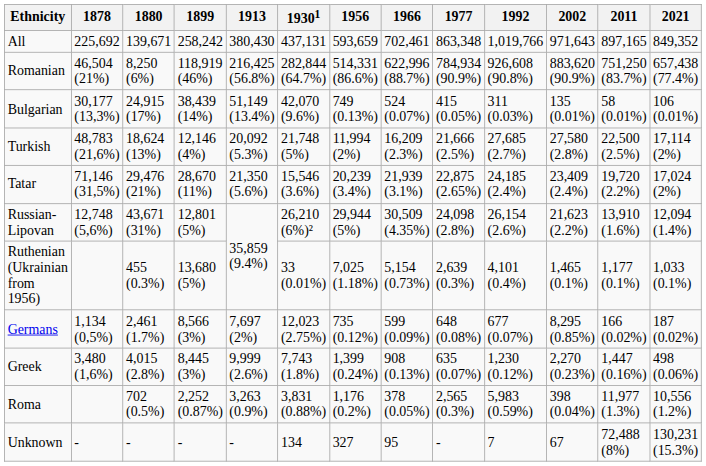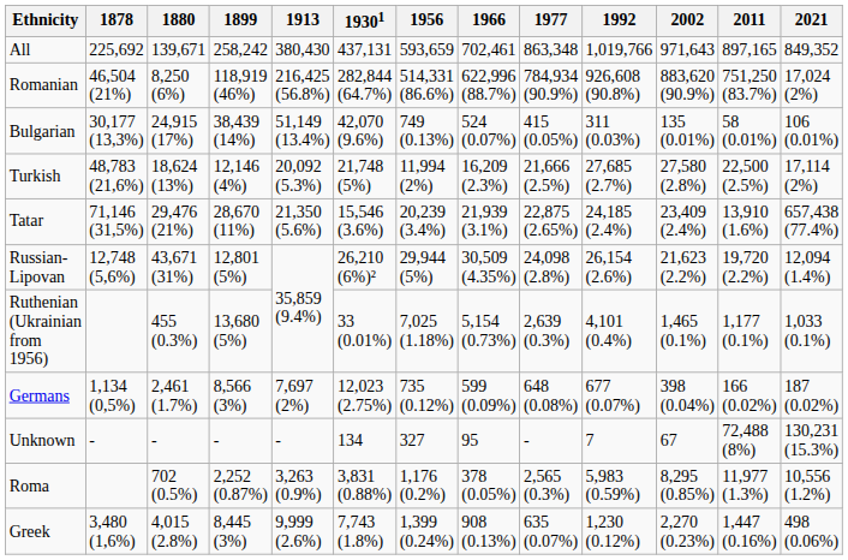 <table class="wikitable">
 <tr>
 <th>Ethnicity</th>
 <th>1878</th>
 <th>1880</th>
 <th>1899</th>
 <th>1913</th>
 <th>1930<sup>1</sup></th>
 <th>1956</th>
 <th>1966</th>
 <th>1977</th>
 <th>1992</th>
 <th>2002</th>
 <th>2011</th>
 <th>2021</th>
 </tr>
 <tr>
 <td>All</td>
 <td>225,692</td>
 <td>139,671</td>
 <td>258,242</td>
 <td>380,430</td>
 <td>437,131</td>
 <td>593,659</td>
 <td>702,461</td>
 <td>863,348</td>
 <td>1,019,766</td>
 <td>971,643</td>
 <td>897,165</td>
 <td>849,352</td>
 </tr>
 <tr>
 <td>Romanian</td>
 <td>46,504 (21%)</td>
 <td>8,250 (6%)</td>
 <td>118,919 (46%)</td>
 <td>216,425 (56.8%)</td>
 <td>282,844 (64.7%)</td>
 <td>514,331 (86.6%)</td>
 <td>622,996 (88.7%)</td>
 <td>784,934 (90.9%)</td>
 <td>926,608 (90.8%)</td>
 <td>883,620 (90.9%)</td>
 <td>751,250 (83.7%)</td>
-<td>657,438 (77.4%)</td>
+<td>17,024 (2%)</td>
 </tr>
 <tr>
 <td>Bulgarian</td>
 <td>30,177 (13,3%)</td>
 <td>24,915 (17%)</td>
 <td>38,439 (14%)</td>
 <td>51,149 (13.4%)</td>
 <td>42,070 (9.6%)</td>
 <td>749 (0.13%)</td>
 <td>524 (0.07%)</td>
 <td>415 (0.05%)</td>
 <td>311 (0.03%)</td>
 <td>135 (0.01%)</td>
 <td>58 (0.01%)</td>
 <td>106 (0.01%)</td>
 </tr>
 <tr>
 <td>Turkish</td>
 <td>48,783 (21,6%)</td>
 <td>18,624 (13%)</td>
 <td>12,146 (4%)</td>
 <td>20,092 (5.3%)</td>
 <td>21,748 (5%)</td>
 <td>11,994 (2%)</td>
 <td>16,209 (2.3%)</td>
 <td>21,666 (2.5%)</td>
 <td>27,685 (2.7%)</td>
 <td>27,580 (2.8%)</td>
 <td>22,500 (2.5%)</td>
 <td>17,114 (2%)</td>
 </tr>
 <tr>
 <td>Tatar</td>
 <td>71,146 (31,5%)</td>
 <td>29,476 (21%)</td>
 <td>28,670 (11%)</td>
 <td>21,350 (5.6%)</td>
 <td>15,546 (3.6%)</td>
 <td>20,239 (3.4%)</td>
 <td>21,939 (3.1%)</td>
 <td>22,875 (2.65%)</td>
 <td>24,185 (2.4%)</td>
 <td>23,409 (2.4%)</td>
-<td>19,720 (2.2%)</td>
-<td>17,024 (2%)</td>
+<td>13,910 (1.6%)</td>
+<td>657,438 (77.4%)</td>
 </tr>
 <tr>
 <td>Russian-Lipovan</td>
 <td>12,748 (5,6%)</td>
 <td>43,671 (31%)</td>
 <td>12,801 (5%)</td>
 <td rowspan="2">35,859 (9.4%)</td>
 <td>26,210 (6%)²</td>
 <td>29,944 (5%)</td>
 <td>30,509 (4.35%)</td>
 <td>24,098 (2.8%)</td>
 <td>26,154 (2.6%)</td>
 <td>21,623 (2.2%)</td>
-<td>13,910 (1.6%)</td>
+<td>19,720 (2.2%)</td>
 <td>12,094 (1.4%)</td>
 </tr>
 <tr>
 <td>Ruthenian <br>(Ukrainian from 1956)</td>
 <td></td>
 <td>455 (0.3%)</td>
 <td>13,680 (5%)</td>
 <td>33 (0.01%)</td>
 <td>7,025 (1.18%)</td>
 <td>5,154 (0.73%)</td>
 <td>2,639 (0.3%)</td>
 <td>4,101 (0.4%)</td>
 <td>1,465 (0.1%)</td>
 <td>1,177 (0.1%)</td>
 <td>1,033 (0.1%)</td>
 </tr>
 <tr>
 <td><a href='#'>Germans</a></td>
 <td>1,134 (0,5%)</td>
 <td>2,461 (1.7%)</td>
 <td>8,566 (3%)</td>
 <td>7,697 (2%)</td>
 <td>12,023 (2.75%)</td>
 <td>735 (0.12%)</td>
 <td>599 (0.09%)</td>
 <td>648 (0.08%)</td>
 <td>677 (0.07%)</td>
-<td>8,295 (0.85%)</td>
+<td>398 (0.04%)</td>
 <td>166 (0.02%)</td>
 <td>187 (0.02%)</td>
+</tr>
+<tr>
+<td>Unknown</td>
+<td>-</td>
+<td>-</td>
+<td>-</td>
+<td>-</td>
+<td>134</td>
+<td>327</td>
+<td>95</td>
+<td>-</td>
+<td>7</td>
+<td>67</td>
+<td>72,488 (8%)</td>
+<td>130,231 (15.3%)</td>
+</tr>
+<tr>
+<td>Roma</td>
+<td></td>
+<td>702 (0.5%)</td>
+<td>2,252 (0.87%)</td>
+<td>3,263 (0.9%)</td>
+<td>3,831 (0.88%)</td>
+<td>1,176 (0.2%)</td>
+<td>378 (0.05%)</td>
+<td>2,565 (0.3%)</td>
+<td>5,983 (0.59%)</td>
+<td>8,295 (0.85%)</td>
+<td>11,977 (1.3%)</td>
+<td>10,556 (1.2%)</td>
 </tr>
 <tr>
 <td>Greek</td>
 <td>3,480 (1,6%)</td>
 <td>4,015 (2.8%)</td>
 <td>8,445 (3%)</td>
 <td>9,999 (2.6%)</td>
 <td>7,743 (1.8%)</td>
 <td>1,399 (0.24%)</td>
 <td>908 (0.13%)</td>
 <td>635 (0.07%)</td>
 <td>1,230 (0.12%)</td>
 <td>2,270 (0.23%)</td>
 <td>1,447 (0.16%)</td>
 <td>498 (0.06%)</td>
 </tr>
-<tr>
-<td>Roma</td>
-<td></td>
-<td>702 (0.5%)</td>
-<td>2,252 (0.87%)</td>
-<td>3,263 (0.9%)</td>
-<td>3,831 (0.88%)</td>
-<td>1,176 (0.2%)</td>
-<td>378 (0.05%)</td>
-<td>2,565 (0.3%)</td>
-<td>5,983 (0.59%)</td>
-<td>398 (0.04%)</td>
-<td>11,977 (1.3%)</td>
-<td>10,556 (1.2%)</td>
-</tr>
-<tr>
-<td>Unknown</td>
-<td>-</td>
-<td>-</td>
-<td>-</td>
-<td>-</td>
-<td>134</td>
-<td>327</td>
-<td>95</td>
-<td>-</td>
-<td>7</td>
-<td>67</td>
-<td>72,488 (8%)</td>
-<td>130,231 (15.3%)</td>
-</tr>
 </table>
